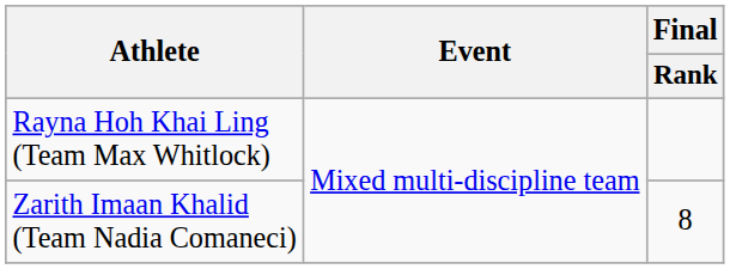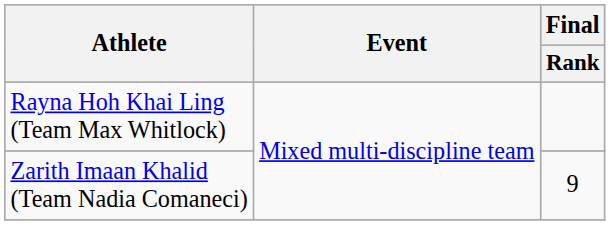 <table class="wikitable" style="font-size:90%">
 <tr>
 <th rowspan=2>Athlete</th>
 <th rowspan=2>Event</th>
 <th colspan=1>Final</th>
 </tr>
 <tr style="font-size:95%">
 <th>Rank</th>
 </tr>
 <tr align=center>
 <td align=left><a href='#'>Rayna Hoh Khai Ling</a><br>(Team Max Whitlock)</td>
 <td align=left rowspan=2><a href='#'>Mixed multi-discipline team</a></td>
 <td></td>
 </tr>
 <tr align=center>
 <td align=left><a href='#'>Zarith Imaan Khalid</a><br>(Team Nadia Comaneci)</td>
-<td>8</td>
+<td>9</td>
 </tr>
 </table>
